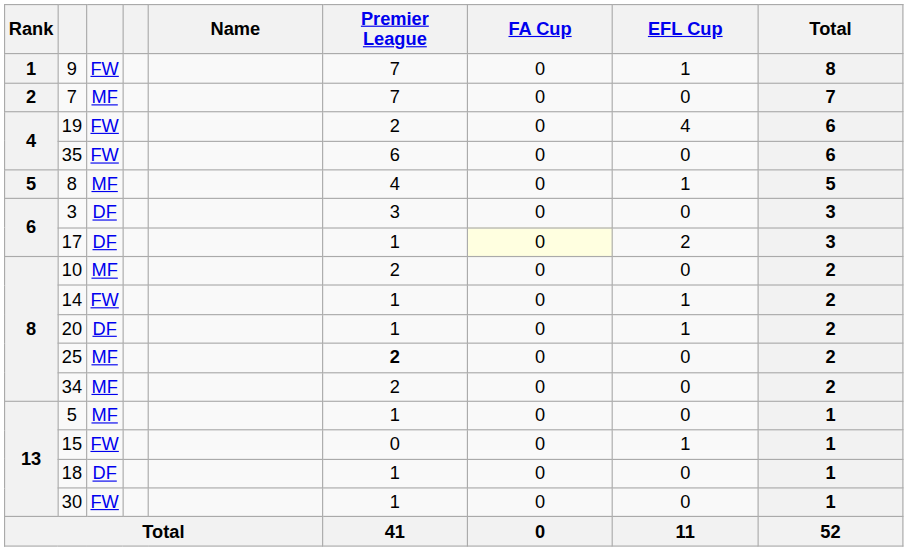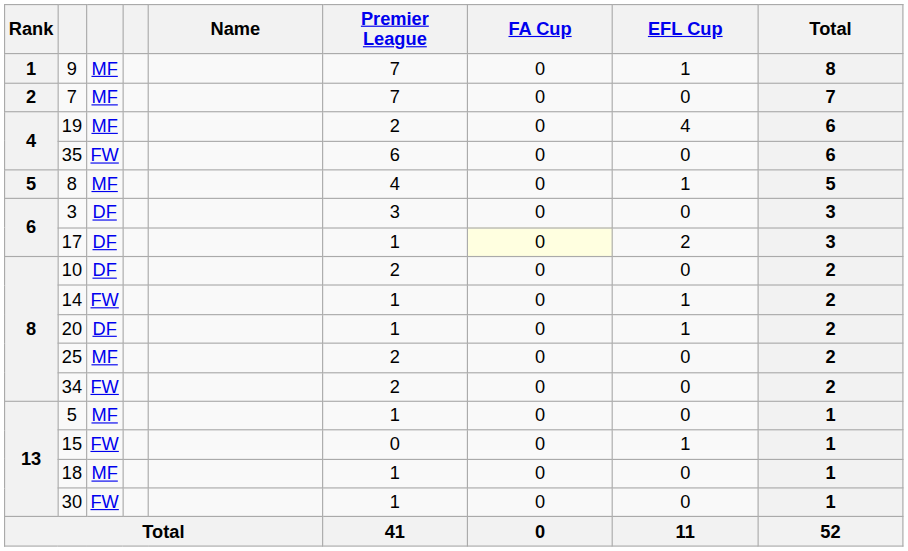 <table class="wikitable sortable" style="text-align:center;">
 <tr>
 <th width="15">Rank</th>
 <th width="15"></th>
 <th width="15"></th>
 <th width="15"></th>
 <th width="145">Name</th>
 <th width="120"><a href='#'>Premier League</a></th>
 <th width="120"><a href='#'>FA Cup</a></th>
 <th width="120"><a href='#'>EFL Cup</a></th>
 <th width="120">Total</th>
 </tr>
 <tr>
 <th>1</th>
 <td>9</td>
-<td><a href='#'>FW</a></td>
+<td><a href='#'>MF</a></td>
 <td></td>
 <td align="left"></td>
 <td>7</td>
 <td>0</td>
 <td>1</td>
 <th>8</th>
 </tr>
 <tr>
 <th>2</th>
 <td>7</td>
 <td><a href='#'>MF</a></td>
 <td></td>
 <td align="left"></td>
 <td>7</td>
 <td>0</td>
 <td>0</td>
 <th>7</th>
 </tr>
 <tr>
 <th rowspan="2">4</th>
 <td>19</td>
-<td><a href='#'>FW</a></td>
+<td><a href='#'>MF</a></td>
 <td></td>
 <td align="left"></td>
 <td>2</td>
 <td>0</td>
 <td>4</td>
 <th>6</th>
 </tr>
 <tr>
 <td>35</td>
 <td><a href='#'>FW</a></td>
 <td></td>
 <td align="left"></td>
 <td>6</td>
 <td>0</td>
 <td>0</td>
 <th>6</th>
 </tr>
 <tr>
 <th>5</th>
 <td>8</td>
 <td><a href='#'>MF</a></td>
 <td></td>
 <td align="left"></td>
 <td>4</td>
 <td>0</td>
 <td>1</td>
 <th>5</th>
 </tr>
 <tr>
 <th rowspan="2">6</th>
 <td>3</td>
 <td><a href='#'>DF</a></td>
 <td></td>
 <td align="left"></td>
 <td>3</td>
 <td>0</td>
 <td>0</td>
 <th>3</th>
 </tr>
 <tr>
 <td>17</td>
 <td><a href='#'>DF</a></td>
 <td></td>
 <td align="left"></td>
 <td>1</td>
 <td style="background: lightyellow;">0</td>
 <td>2</td>
 <th>3</th>
 </tr>
 <tr>
 <th rowspan="5">8</th>
 <td>10</td>
-<td><a href='#'>MF</a></td>
+<td><a href='#'>DF</a></td>
 <td></td>
 <td align="left"></td>
 <td>2</td>
 <td>0</td>
 <td>0</td>
 <th>2</th>
 </tr>
 <tr>
 <td>14</td>
 <td><a href='#'>FW</a></td>
 <td></td>
 <td align="left"></td>
 <td>1</td>
 <td>0</td>
 <td>1</td>
 <th>2</th>
 </tr>
 <tr>
 <td>20</td>
 <td><a href='#'>DF</a></td>
 <td></td>
 <td align="left"></td>
 <td>1</td>
 <td>0</td>
 <td>1</td>
 <th>2</th>
 </tr>
 <tr>
 <td>25</td>
 <td><a href='#'>MF</a></td>
 <td></td>
 <td align="left"></td>
-<td><strong>2</strong></td>
+<td>2</td>
 <td>0</td>
 <td>0</td>
 <th>2</th>
 </tr>
 <tr>
 <td>34</td>
-<td><a href='#'>MF</a></td>
+<td><a href='#'>FW</a></td>
 <td></td>
 <td align="left"></td>
 <td>2</td>
 <td>0</td>
 <td>0</td>
 <th>2</th>
 </tr>
 <tr>
 <th rowspan="4">13</th>
 <td>5</td>
 <td><a href='#'>MF</a></td>
 <td></td>
 <td align="left"></td>
 <td>1</td>
 <td>0</td>
 <td>0</td>
 <th>1</th>
 </tr>
 <tr>
 <td>15</td>
 <td><a href='#'>FW</a></td>
 <td></td>
 <td align="left"></td>
 <td>0</td>
 <td>0</td>
 <td>1</td>
 <th>1</th>
 </tr>
 <tr>
 <td>18</td>
-<td><a href='#'>DF</a></td>
+<td><a href='#'>MF</a></td>
 <td></td>
 <td align="left"></td>
 <td>1</td>
 <td>0</td>
 <td>0</td>
 <th>1</th>
 </tr>
 <tr>
 <td>30</td>
 <td><a href='#'>FW</a></td>
 <td></td>
 <td align="left"></td>
 <td>1</td>
 <td>0</td>
 <td>0</td>
 <th>1</th>
 </tr>
 <tr>
 <th colspan="5">Total</th>
 <th>41</th>
 <th>0</th>
 <th>11</th>
 <th>52</th>
 </tr>
 </table>
